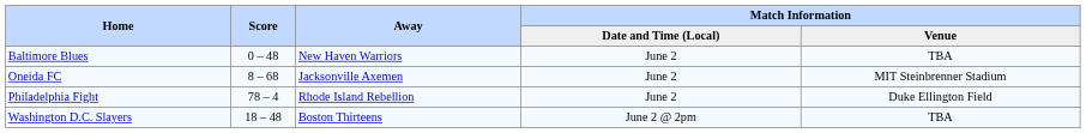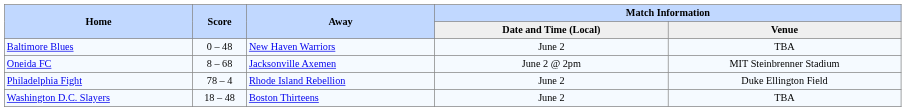 <table border="1" cellpadding="3" cellspacing="0" style="border-collapse:collapse; font-size:90%; width:100%">
 <tr style="background:#c1d8ff;">
 <th rowspan="2" style="width:21%;">Home</th>
 <th rowspan="2" style="width:6%;">Score</th>
 <th rowspan="2" style="width:21%;">Away</th>
 <th colspan=6>Match Information</th>
 </tr>
 <tr style="background:#efefef;">
 <th width=26%>Date and Time (Local)</th>
 <th width=26%>Venue</th>
 </tr>
 <tr style="text-align:center; background:#f5faff;">
 <td align=left> <a href='#'>Baltimore Blues</a></td>
 <td>0 – 48</td>
 <td align=left> <a href='#'>New Haven Warriors</a></td>
 <td>June 2</td>
 <td>TBA</td>
 </tr>
 <tr style="text-align:center; background:#f5faff;">
 <td align=left> <a href='#'>Oneida FC</a></td>
 <td>8 – 68</td>
 <td align=left> <a href='#'>Jacksonville Axemen</a></td>
-<td>June 2</td>
+<td>June 2 @ 2pm</td>
 <td>MIT Steinbrenner Stadium</td>
 </tr>
 <tr style="text-align:center; background:#f5faff;">
 <td align=left> <a href='#'>Philadelphia Fight</a></td>
 <td>78 – 4</td>
 <td align=left> <a href='#'>Rhode Island Rebellion</a></td>
 <td>June 2</td>
 <td>Duke Ellington Field</td>
 </tr>
 <tr style="text-align:center; background:#f5faff;">
 <td align=left> <a href='#'>Washington D.C. Slayers</a></td>
 <td>18 – 48</td>
 <td align=left> <a href='#'>Boston Thirteens</a></td>
-<td>June 2 @ 2pm</td>
+<td>June 2</td>
 <td>TBA</td>
 </tr>
 </table>
